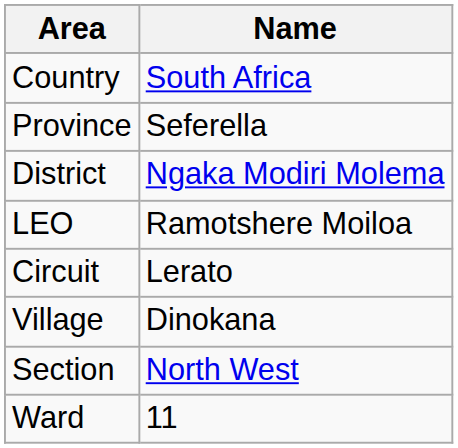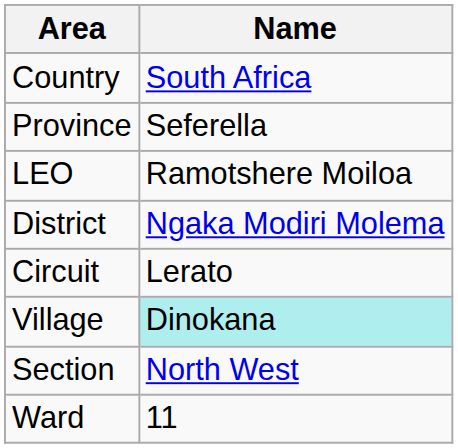 <table Class = "wikitable">
 <tr>
 <th>Area</th>
 <th>Name</th>
 </tr>
 <tr>
 <td>Country</td>
 <td><a href='#'>South Africa</a></td>
 </tr>
 <tr>
 <td>Province</td>
 <td>Seferella</td>
 </tr>
 <tr>
+<td>LEO</td>
+<td>Ramotshere Moiloa</td>
+</tr>
+<tr>
 <td>District</td>
 <td><a href='#'>Ngaka Modiri Molema</a></td>
-</tr>
-<tr>
-<td>LEO</td>
-<td>Ramotshere Moiloa</td>
 </tr>
 <tr>
 <td>Circuit</td>
 <td>Lerato</td>
 </tr>
 <tr>
 <td>Village</td>
-<td>Dinokana</td>
+<td style="background: paleturquoise;">Dinokana</td>
 </tr>
 <tr>
 <td>Section</td>
 <td><a href='#'>North West</a></td>
 </tr>
 <tr>
 <td>Ward</td>
 <td>11</td>
 </tr>
 </table>
